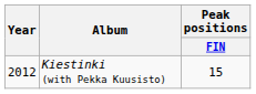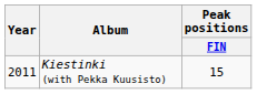 <table class="wikitable">
 <tr>
 <th rowspan="2" width="10">Year</th>
 <th rowspan="2" width="150">Album</th>
 <th colspan="1" width="20">Peak positions</th>
 </tr>
 <tr>
 <th scope="col" style="width:3em;font-size:90%;"><a href='#'>FIN</a><br></th>
 </tr>
 <tr>
-<td style="text-align:center;">2012</td>
+<td style="text-align:center;">2011</td>
 <td><em>Kiestinki</em><br><small>(with Pekka Kuusisto)</small></td>
 <td style="text-align:center;">15</td>
 </tr>
 </table>
